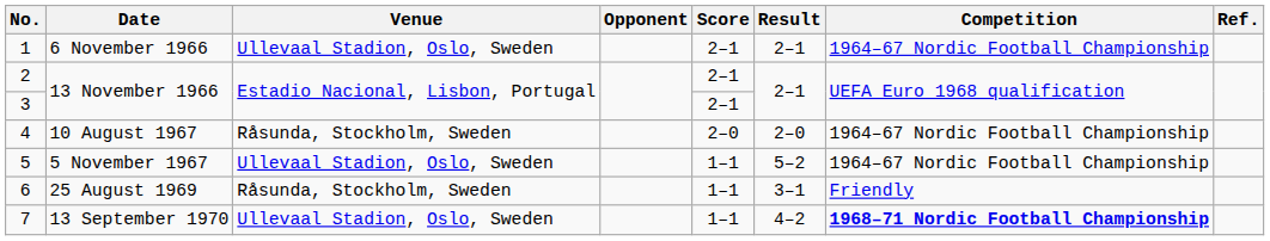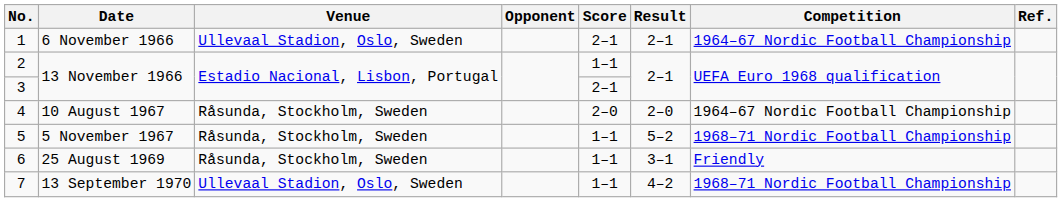 <table class="wikitable sortable">
 <tr>
 <th scope="col">No.</th>
 <th scope="col">Date</th>
 <th scope="col">Venue</th>
 <th scope="col">Opponent</th>
 <th scope="col">Score</th>
 <th scope="col">Result</th>
 <th scope="col">Competition</th>
 <th>Ref.</th>
 </tr>
 <tr>
 <td align="center">1</td>
 <td>6 November 1966</td>
 <td><a href='#'>Ullevaal Stadion</a>, <a href='#'>Oslo</a>, Sweden</td>
 <td></td>
 <td align="center">2–1</td>
 <td align="center">2–1</td>
 <td><a href='#'>1964–67 Nordic Football Championship</a></td>
 <td></td>
 </tr>
 <tr>
 <td align="center">2</td>
 <td rowspan="2">13 November 1966</td>
 <td rowspan="2"><a href='#'>Estadio Nacional</a>, <a href='#'>Lisbon</a>, Portugal</td>
 <td rowspan="2"></td>
-<td align="center">2–1</td>
+<td align="center">1–1</td>
 <td rowspan="2" align="center">2–1</td>
 <td rowspan="2"><a href='#'>UEFA Euro 1968 qualification</a></td>
 <td rowspan="2"></td>
 </tr>
 <tr>
 <td align="center">3</td>
 <td align="center">2–1</td>
 </tr>
 <tr>
 <td align="center">4</td>
 <td>10 August 1967</td>
 <td>Råsunda, Stockholm, Sweden</td>
 <td></td>
 <td align="center">2–0</td>
 <td align="center">2–0</td>
 <td>1964–67 Nordic Football Championship</td>
 <td></td>
 </tr>
 <tr>
 <td align="center">5</td>
 <td>5 November 1967</td>
-<td><a href='#'>Ullevaal Stadion</a>, <a href='#'>Oslo</a>, Sweden</td>
+<td>Råsunda, Stockholm, Sweden</td>
 <td></td>
 <td align="center">1–1</td>
 <td align="center">5–2</td>
-<td>1964–67 Nordic Football Championship</td>
+<td><a href='#'>1968–71 Nordic Football Championship</a></td>
 <td></td>
 </tr>
 <tr>
 <td align="center">6</td>
 <td>25 August 1969</td>
 <td>Råsunda, Stockholm, Sweden</td>
 <td></td>
 <td align="center">1–1</td>
 <td align="center">3–1</td>
 <td><a href='#'>Friendly</a></td>
 <td></td>
 </tr>
 <tr>
 <td align="center">7</td>
 <td>13 September 1970</td>
 <td><a href='#'>Ullevaal Stadion</a>, <a href='#'>Oslo</a>, Sweden</td>
 <td></td>
 <td align="center">1–1</td>
 <td align="center">4–2</td>
-<td><strong><a href='#'>1968–71 Nordic Football Championship</a></strong></td>
+<td><a href='#'>1968–71 Nordic Football Championship</a></td>
 <td></td>
 </tr>
 </table>
